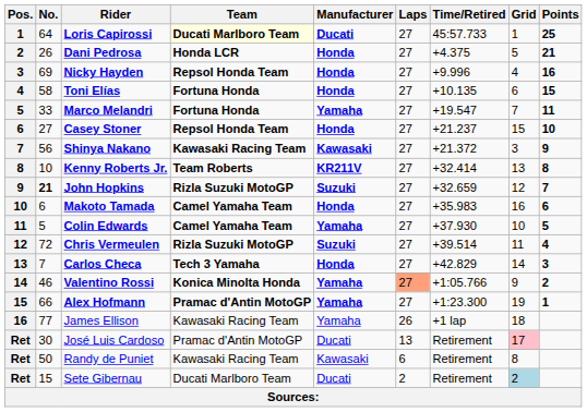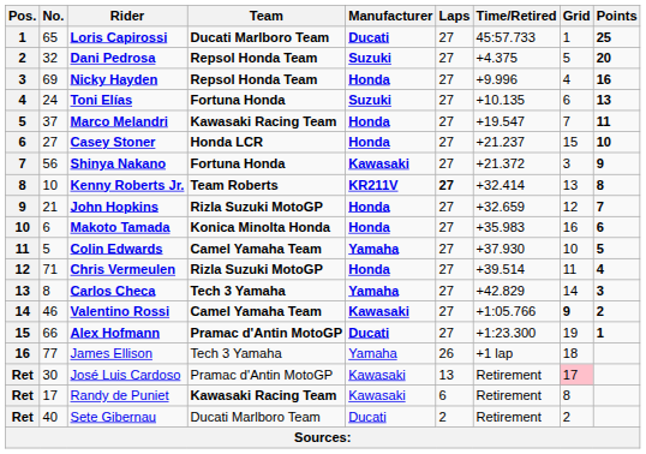 <table class="wikitable" style="font-size: 95%;">
 <tr>
 <th>Pos.</th>
 <th>No.</th>
 <th>Rider</th>
 <th>Team</th>
 <th>Manufacturer</th>
 <th>Laps</th>
 <th>Time/Retired</th>
 <th>Grid</th>
 <th>Points</th>
 </tr>
 <tr>
 <th>1</th>
-<td>64</td>
+<td>65</td>
 <td> <strong><a href='#'>Loris Capirossi</a></strong></td>
-<td style="background: lightyellow;"><strong>Ducati Marlboro Team</strong></td>
+<td><strong>Ducati Marlboro Team</strong></td>
 <td><strong><a href='#'>Ducati</a></strong></td>
 <td>27</td>
 <td>45:57.733</td>
 <td>1</td>
 <td><strong>25</strong></td>
 </tr>
 <tr>
 <th>2</th>
-<td>26</td>
+<td>32</td>
 <td> <strong><a href='#'>Dani Pedrosa</a></strong></td>
-<td><strong>Honda LCR</strong></td>
-<td><strong><a href='#'>Honda</a></strong></td>
+<td><strong>Repsol Honda Team</strong></td>
+<td><strong><a href='#'>Suzuki</a></strong></td>
 <td>27</td>
 <td>+4.375</td>
 <td>5</td>
-<td><strong>21</strong></td>
+<td><strong>20</strong></td>
 </tr>
 <tr>
 <th>3</th>
 <td>69</td>
 <td> <strong><a href='#'>Nicky Hayden</a></strong></td>
 <td><strong>Repsol Honda Team</strong></td>
 <td><strong><a href='#'>Honda</a></strong></td>
 <td>27</td>
 <td>+9.996</td>
 <td>4</td>
 <td><strong>16</strong></td>
 </tr>
 <tr>
 <th>4</th>
-<td>58</td>
+<td>24</td>
 <td> <strong><a href='#'>Toni Elías</a></strong></td>
 <td><strong>Fortuna Honda</strong></td>
-<td><strong><a href='#'>Honda</a></strong></td>
+<td><strong><a href='#'>Suzuki</a></strong></td>
 <td>27</td>
 <td>+10.135</td>
 <td>6</td>
-<td><strong>15</strong></td>
+<td><strong>13</strong></td>
 </tr>
 <tr>
 <th>5</th>
-<td>33</td>
+<td>37</td>
 <td> <strong><a href='#'>Marco Melandri</a></strong></td>
-<td><strong>Fortuna Honda</strong></td>
-<td><strong><a href='#'>Yamaha</a></strong></td>
+<td><strong>Kawasaki Racing Team</strong></td>
+<td><strong><a href='#'>Honda</a></strong></td>
 <td>27</td>
 <td>+19.547</td>
 <td>7</td>
 <td><strong>11</strong></td>
 </tr>
 <tr>
 <th>6</th>
 <td>27</td>
 <td> <strong><a href='#'>Casey Stoner</a></strong></td>
-<td><strong>Repsol Honda Team</strong></td>
+<td><strong>Honda LCR</strong></td>
 <td><strong><a href='#'>Honda</a></strong></td>
 <td>27</td>
 <td>+21.237</td>
 <td>15</td>
 <td><strong>10</strong></td>
 </tr>
 <tr>
 <th>7</th>
 <td>56</td>
 <td> <strong><a href='#'>Shinya Nakano</a></strong></td>
-<td><strong>Kawasaki Racing Team</strong></td>
+<td><strong>Fortuna Honda</strong></td>
 <td><strong><a href='#'>Kawasaki</a></strong></td>
 <td>27</td>
 <td>+21.372</td>
 <td>3</td>
 <td><strong>9</strong></td>
 </tr>
 <tr>
 <th>8</th>
 <td>10</td>
 <td> <strong><a href='#'>Kenny Roberts Jr.</a></strong></td>
 <td><strong>Team Roberts</strong></td>
 <td><strong><a href='#'>KR211V</a></strong></td>
-<td>27</td>
+<td><strong>27</strong></td>
 <td>+32.414</td>
 <td>13</td>
 <td><strong>8</strong></td>
 </tr>
 <tr>
 <th>9</th>
-<td><strong>21</strong></td>
+<td>21</td>
 <td> <strong><a href='#'>John Hopkins</a></strong></td>
 <td><strong>Rizla Suzuki MotoGP</strong></td>
-<td><strong><a href='#'>Suzuki</a></strong></td>
+<td><strong><a href='#'>Honda</a></strong></td>
 <td>27</td>
 <td>+32.659</td>
 <td>12</td>
 <td><strong>7</strong></td>
 </tr>
 <tr>
 <th>10</th>
 <td>6</td>
 <td> <strong><a href='#'>Makoto Tamada</a></strong></td>
-<td><strong>Camel Yamaha Team</strong></td>
+<td><strong>Konica Minolta Honda</strong></td>
 <td><strong><a href='#'>Honda</a></strong></td>
 <td>27</td>
 <td>+35.983</td>
 <td>16</td>
 <td><strong>6</strong></td>
 </tr>
 <tr>
 <th>11</th>
 <td>5</td>
 <td> <strong><a href='#'>Colin Edwards</a></strong></td>
 <td><strong>Camel Yamaha Team</strong></td>
 <td><strong><a href='#'>Yamaha</a></strong></td>
 <td>27</td>
 <td>+37.930</td>
 <td>10</td>
 <td><strong>5</strong></td>
 </tr>
 <tr>
 <th>12</th>
-<td>72</td>
+<td>71</td>
 <td> <strong><a href='#'>Chris Vermeulen</a></strong></td>
 <td><strong>Rizla Suzuki MotoGP</strong></td>
-<td><strong><a href='#'>Suzuki</a></strong></td>
+<td><strong><a href='#'>Honda</a></strong></td>
 <td>27</td>
 <td>+39.514</td>
 <td>11</td>
 <td><strong>4</strong></td>
 </tr>
 <tr>
 <th>13</th>
-<td>7</td>
+<td>8</td>
 <td> <strong><a href='#'>Carlos Checa</a></strong></td>
 <td><strong>Tech 3 Yamaha</strong></td>
-<td><strong><a href='#'>Honda</a></strong></td>
+<td><strong><a href='#'>Yamaha</a></strong></td>
 <td>27</td>
 <td>+42.829</td>
 <td>14</td>
 <td><strong>3</strong></td>
 </tr>
 <tr>
 <th>14</th>
 <td>46</td>
 <td> <strong><a href='#'>Valentino Rossi</a></strong></td>
-<td><strong>Konica Minolta Honda</strong></td>
-<td><strong><a href='#'>Yamaha</a></strong></td>
-<td style="background: lightsalmon;">27</td>
+<td><strong>Camel Yamaha Team</strong></td>
+<td><strong><a href='#'>Kawasaki</a></strong></td>
+<td>27</td>
 <td>+1:05.766</td>
-<td>9</td>
+<td><strong>9</strong></td>
 <td><strong>2</strong></td>
 </tr>
 <tr>
 <th>15</th>
 <td>66</td>
 <td> <strong><a href='#'>Alex Hofmann</a></strong></td>
 <td><strong>Pramac d'Antin MotoGP</strong></td>
-<td><strong><a href='#'>Yamaha</a></strong></td>
+<td><strong><a href='#'>Ducati</a></strong></td>
 <td>27</td>
 <td>+1:23.300</td>
 <td>19</td>
 <td><strong>1</strong></td>
 </tr>
 <tr>
 <th>16</th>
 <td>77</td>
 <td> <a href='#'>James Ellison</a></td>
-<td>Kawasaki Racing Team</td>
+<td>Tech 3 Yamaha</td>
 <td><a href='#'>Yamaha</a></td>
 <td>26</td>
 <td>+1 lap</td>
 <td>18</td>
 <td></td>
 </tr>
 <tr>
 <th>Ret</th>
 <td>30</td>
 <td> <a href='#'>José Luis Cardoso</a></td>
 <td>Pramac d'Antin MotoGP</td>
-<td><a href='#'>Ducati</a></td>
+<td><a href='#'>Kawasaki</a></td>
 <td>13</td>
 <td>Retirement</td>
 <td style="background: pink;">17</td>
 <td></td>
 </tr>
 <tr>
 <th>Ret</th>
-<td>50</td>
+<td>17</td>
 <td> <a href='#'>Randy de Puniet</a></td>
-<td>Kawasaki Racing Team</td>
+<td><strong>Kawasaki Racing Team</strong></td>
 <td><a href='#'>Kawasaki</a></td>
 <td>6</td>
 <td>Retirement</td>
 <td>8</td>
 <td></td>
 </tr>
 <tr>
 <th>Ret</th>
-<td>15</td>
+<td>40</td>
 <td> <a href='#'>Sete Gibernau</a></td>
 <td>Ducati Marlboro Team</td>
 <td><a href='#'>Ducati</a></td>
 <td>2</td>
 <td>Retirement</td>
-<td style="background: lightblue;">2</td>
+<td>2</td>
 <td></td>
 </tr>
 <tr>
 <th colspan=9>Sources: </th>
 </tr>
 </table>
